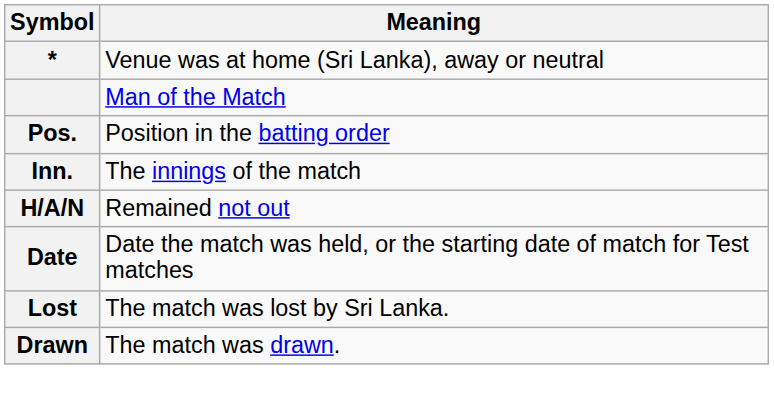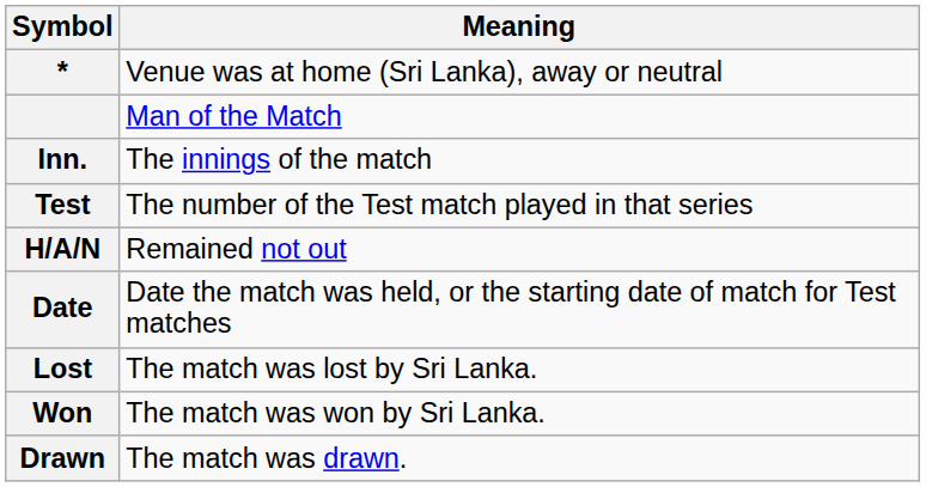 <table class="wikitable plainrowheaders">
 <tr>
 <th scope="col" style="width:50px">Symbol</th>
 <th scope="col" style="width:450px">Meaning</th>
 </tr>
 <tr>
 <th scope="row">*</th>
 <td>Venue was at home (Sri Lanka), away or neutral</td>
 </tr>
 <tr>
 <th scope="row"></th>
 <td><a href='#'>Man of the Match</a></td>
 </tr>
 <tr>
-<th scope="row">Pos.</th>
-<td>Position in the <a href='#'>batting order</a></td>
+<th scope="row">Inn.</th>
+<td>The <a href='#'>innings</a> of the match</td>
 </tr>
 <tr>
-<th scope="row">Inn.</th>
-<td>The <a href='#'>innings</a> of the match</td>
+<th scope="row">Test</th>
+<td>The number of the Test match played in that series</td>
 </tr>
 <tr>
 <th scope="row">H/A/N</th>
 <td>Remained <a href='#'>not out</a></td>
 </tr>
 <tr>
 <th scope="row">Date</th>
 <td>Date the match was held, or the starting date of match for Test matches</td>
 </tr>
 <tr>
 <th scope="row">Lost</th>
 <td>The match was lost by Sri Lanka.</td>
 </tr>
 <tr>
+<th scope="row">Won</th>
+<td>The match was won by Sri Lanka.</td>
+</tr>
+<tr>
 <th scope="row">Drawn</th>
 <td>The match was <a href='#'>drawn</a>.</td>
 </tr>
 </table>
